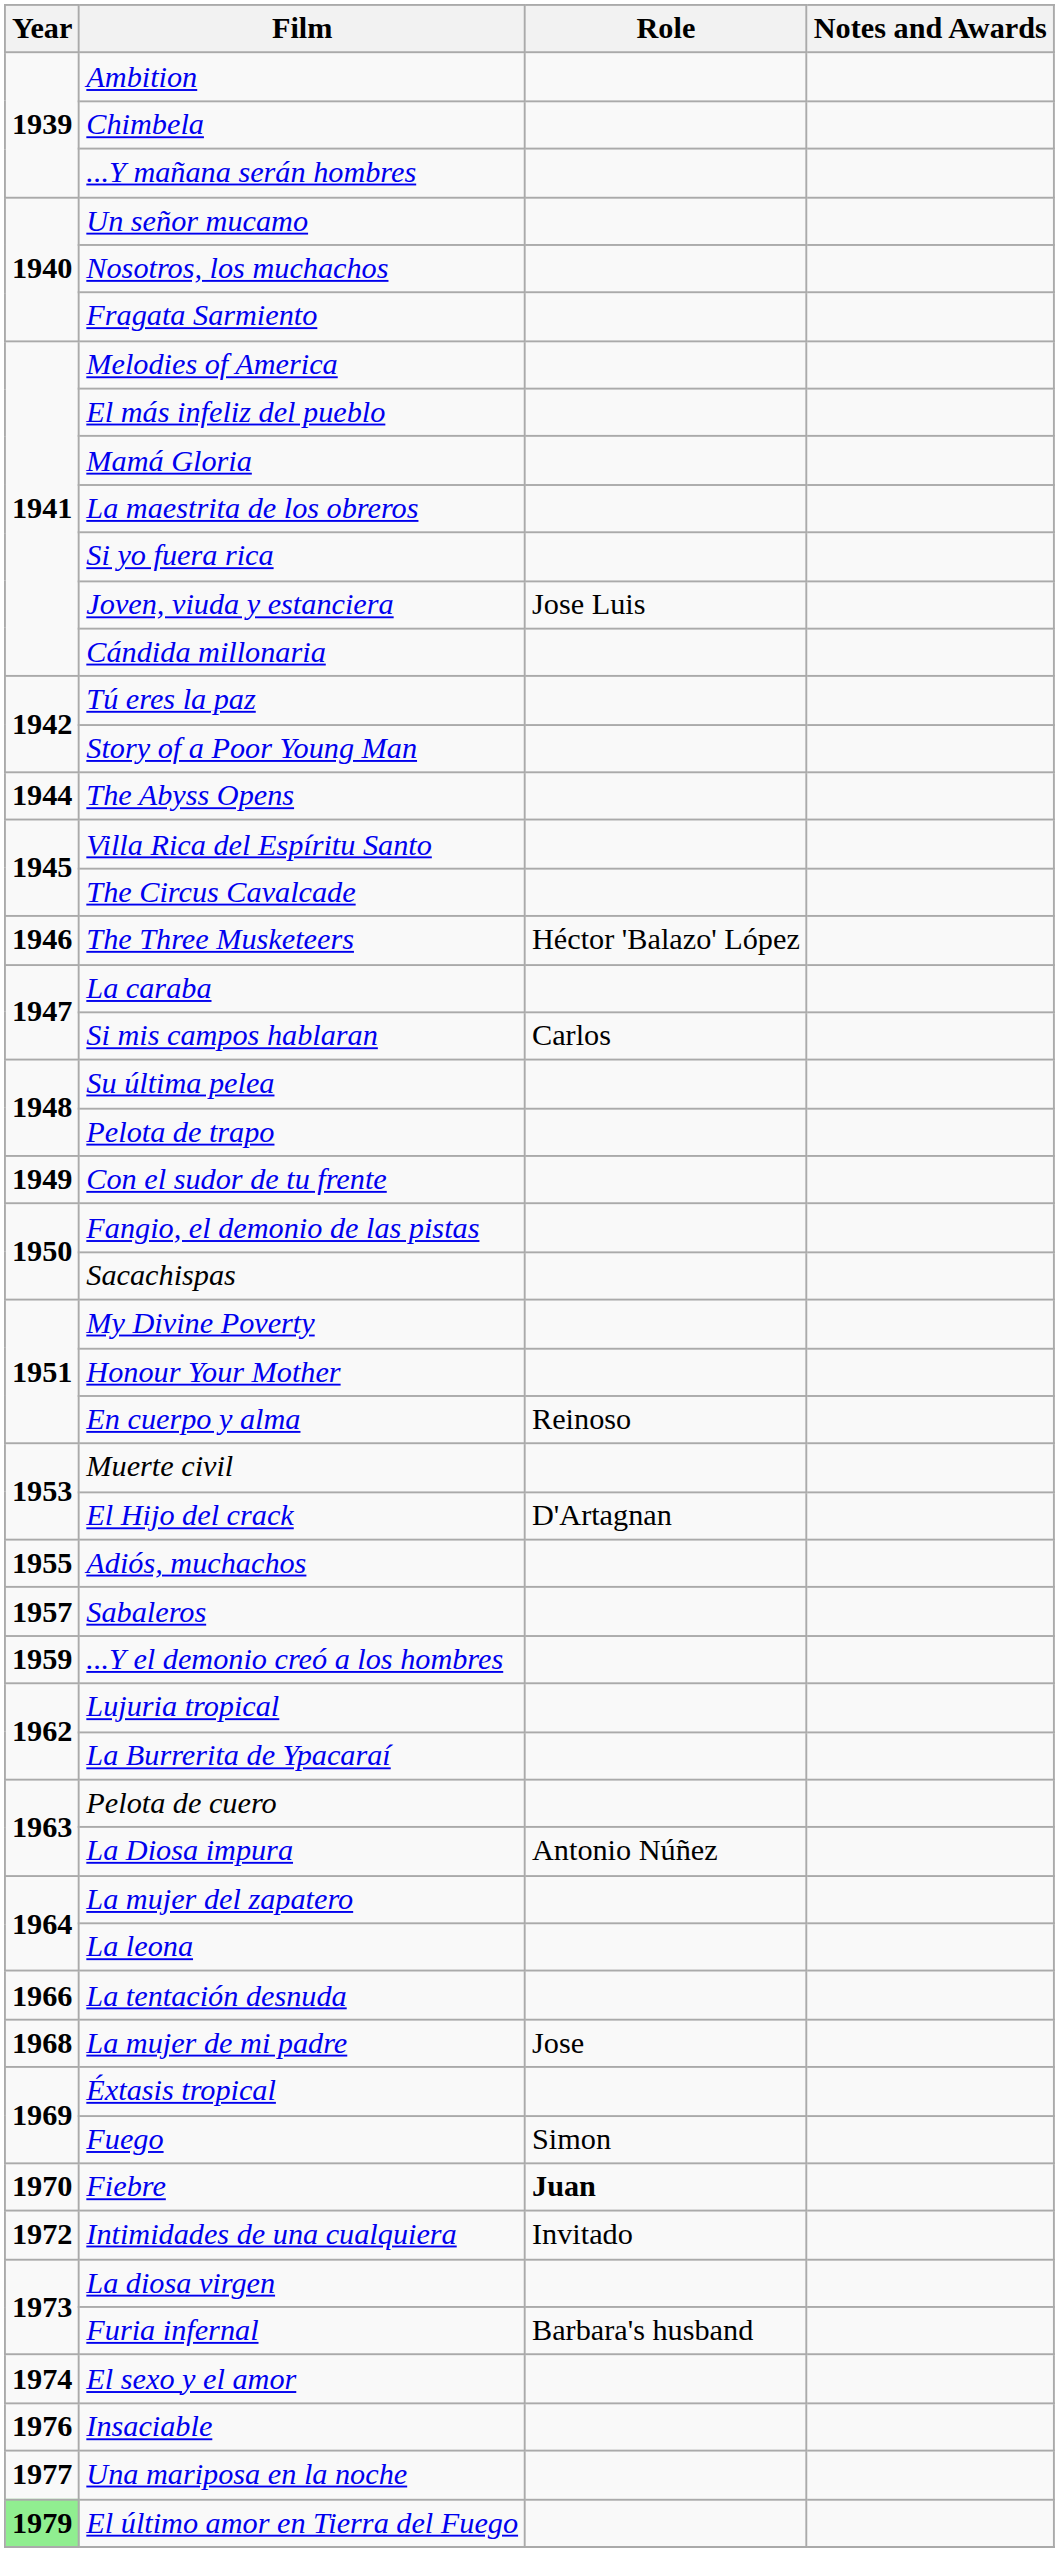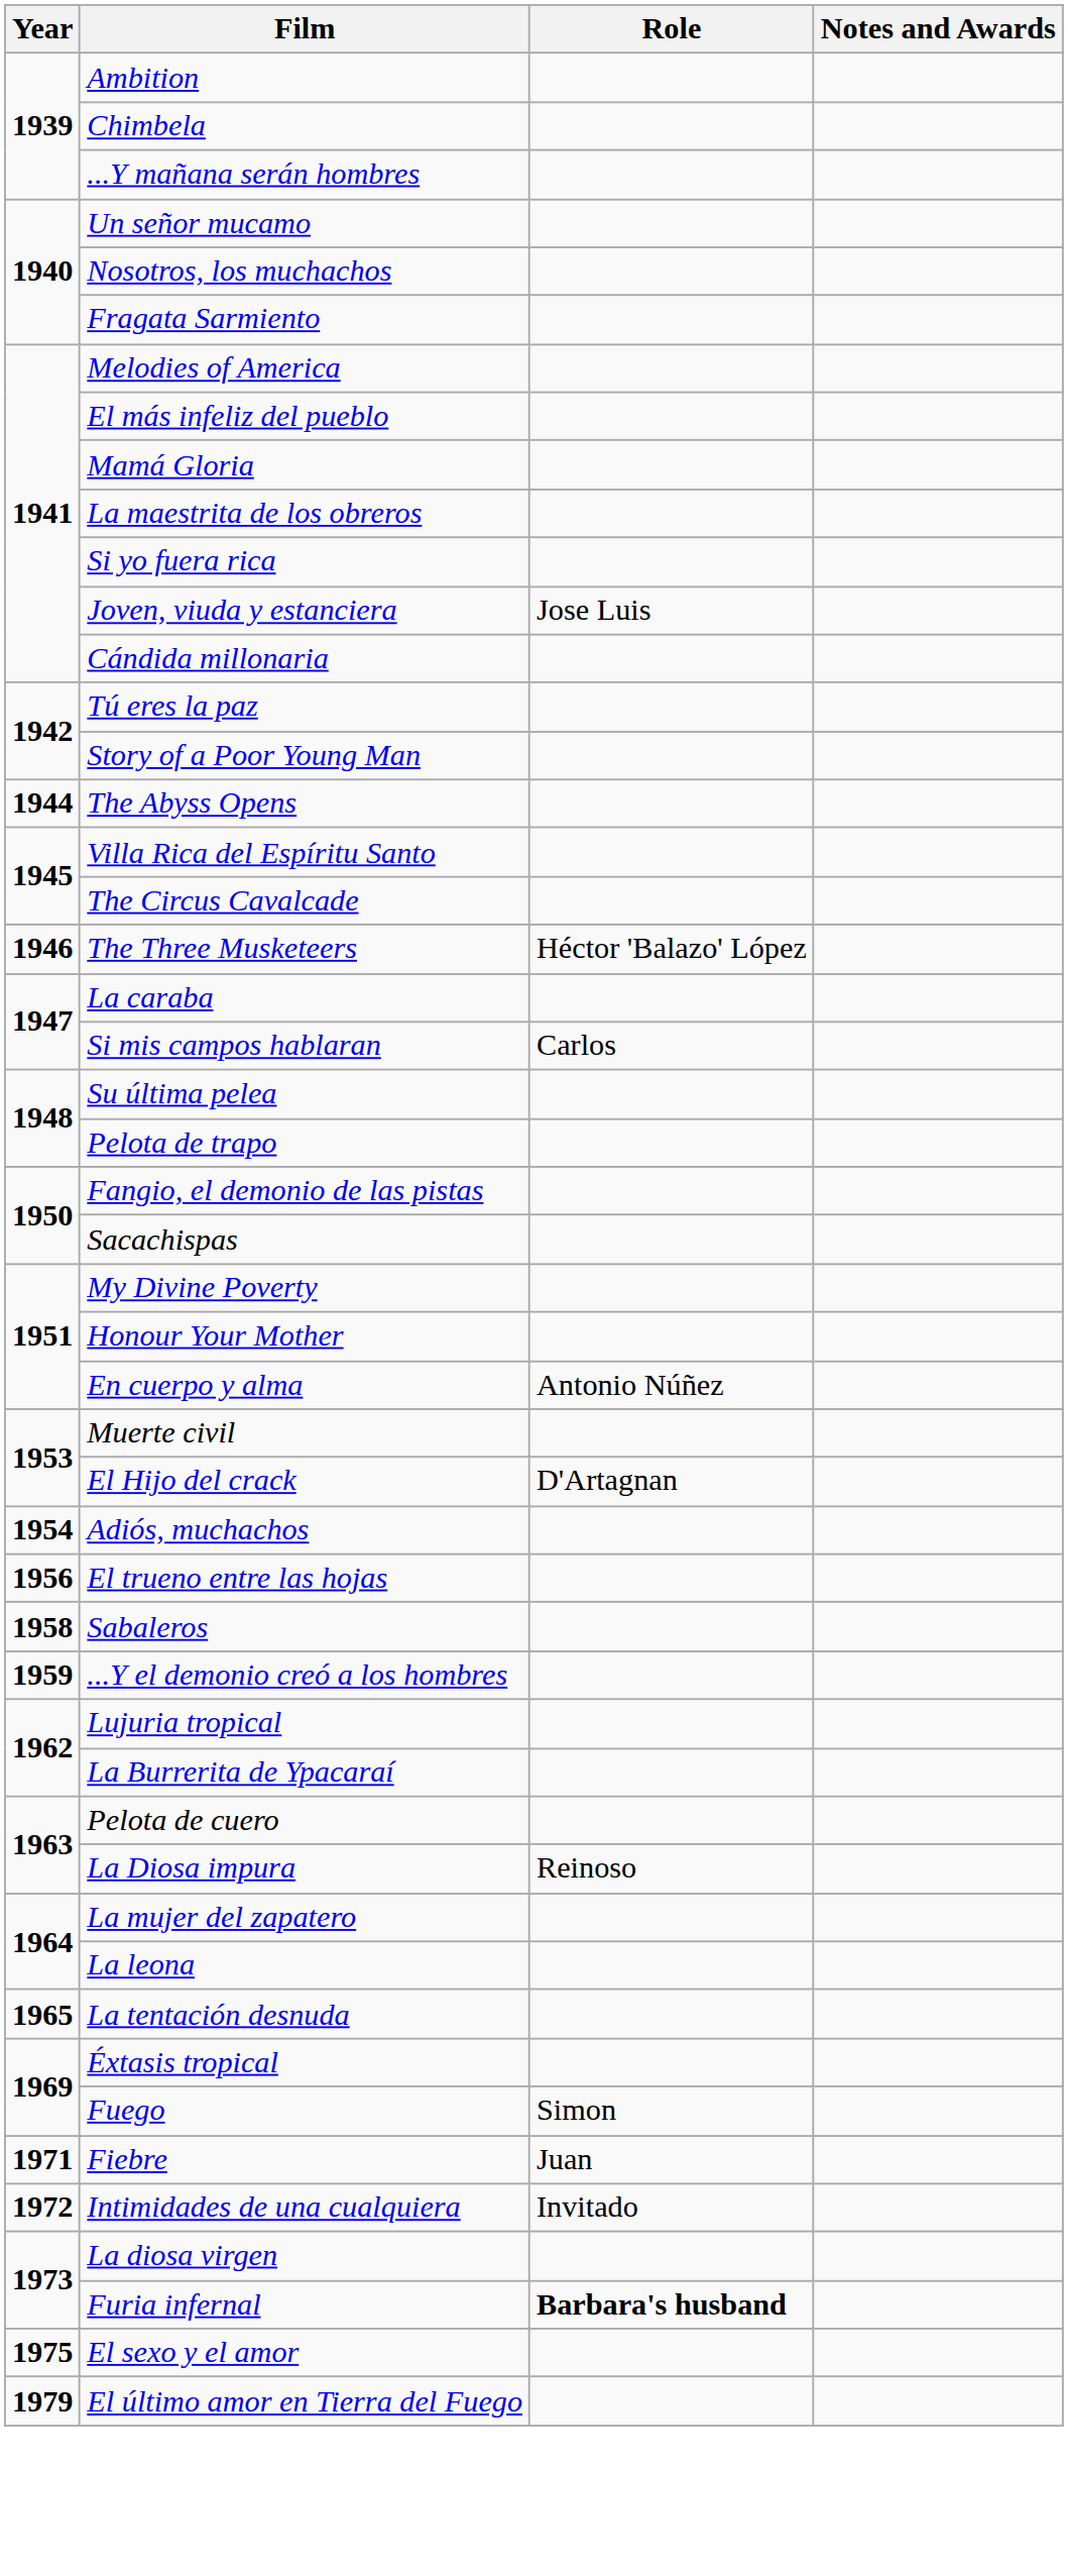 <table class="wikitable">
 <tr>
 <th>Year</th>
 <th>Film</th>
 <th>Role</th>
 <th>Notes and Awards</th>
 </tr>
 <tr>
 <td rowspan="3"><strong>1939</strong></td>
 <td><em><a href='#'>Ambition</a></em></td>
 <td></td>
 <td></td>
 </tr>
 <tr>
 <td><em><a href='#'>Chimbela</a></em></td>
 <td></td>
 <td></td>
 </tr>
 <tr>
 <td><em><a href='#'>...Y mañana serán hombres</a></em></td>
 <td></td>
 <td></td>
 </tr>
 <tr>
 <td rowspan="3"><strong>1940</strong></td>
 <td><em><a href='#'>Un señor mucamo</a></em></td>
 <td></td>
 <td></td>
 </tr>
 <tr>
 <td><em><a href='#'>Nosotros, los muchachos</a></em></td>
 <td></td>
 <td></td>
 </tr>
 <tr>
 <td><em><a href='#'>Fragata Sarmiento</a></em></td>
 <td></td>
 <td></td>
 </tr>
 <tr>
 <td rowspan="7"><strong>1941</strong></td>
 <td><em><a href='#'>Melodies of America</a></em></td>
 <td></td>
 <td></td>
 </tr>
 <tr>
 <td><em><a href='#'>El más infeliz del pueblo</a></em></td>
 <td></td>
 <td></td>
 </tr>
 <tr>
 <td><em><a href='#'>Mamá Gloria</a></em></td>
 <td></td>
 <td></td>
 </tr>
 <tr>
 <td><em><a href='#'>La maestrita de los obreros</a></em></td>
 <td></td>
 <td></td>
 </tr>
 <tr>
 <td><em><a href='#'>Si yo fuera rica</a></em></td>
 <td></td>
 <td></td>
 </tr>
 <tr>
 <td><em><a href='#'>Joven, viuda y estanciera</a></em></td>
 <td>Jose Luis</td>
 <td></td>
 </tr>
 <tr>
 <td><em><a href='#'>Cándida millonaria</a></em></td>
 <td></td>
 <td></td>
 </tr>
 <tr>
 <td rowspan="2"><strong>1942</strong></td>
 <td><em><a href='#'>Tú eres la paz</a></em></td>
 <td></td>
 <td></td>
 </tr>
 <tr>
 <td><em><a href='#'>Story of a Poor Young Man</a></em></td>
 <td></td>
 <td></td>
 </tr>
 <tr>
 <td><strong>1944</strong></td>
 <td><em><a href='#'>The Abyss Opens</a></em></td>
 <td></td>
 <td></td>
 </tr>
 <tr>
 <td rowspan="2"><strong>1945</strong></td>
 <td><em><a href='#'>Villa Rica del Espíritu Santo</a></em></td>
 <td></td>
 <td></td>
 </tr>
 <tr>
 <td><em><a href='#'>The Circus Cavalcade</a></em></td>
 <td></td>
 <td></td>
 </tr>
 <tr>
 <td><strong>1946</strong></td>
 <td><em><a href='#'>The Three Musketeers</a></em></td>
 <td>Héctor 'Balazo' López</td>
 <td></td>
 </tr>
 <tr>
 <td rowspan="2"><strong>1947</strong></td>
 <td><em><a href='#'>La caraba</a></em></td>
 <td></td>
 <td></td>
 </tr>
 <tr>
 <td><em><a href='#'>Si mis campos hablaran</a></em></td>
 <td>Carlos</td>
 <td></td>
 </tr>
 <tr>
 <td rowspan="2"><strong>1948</strong></td>
 <td><em><a href='#'>Su última pelea</a></em></td>
 <td></td>
 <td></td>
 </tr>
 <tr>
 <td><em><a href='#'>Pelota de trapo</a></em></td>
 <td></td>
 <td></td>
 </tr>
 <tr>
-<td><strong>1949</strong></td>
-<td><em><a href='#'>Con el sudor de tu frente</a></em></td>
-<td></td>
-<td></td>
-</tr>
-<tr>
 <td rowspan="2"><strong>1950</strong></td>
 <td><em><a href='#'>Fangio, el demonio de las pistas</a></em></td>
 <td></td>
 <td></td>
 </tr>
 <tr>
 <td><em>Sacachispas</em></td>
 <td></td>
 <td></td>
 </tr>
 <tr>
 <td rowspan="3"><strong>1951</strong></td>
 <td><em><a href='#'>My Divine Poverty</a></em></td>
 <td></td>
 <td></td>
 </tr>
 <tr>
 <td><em><a href='#'>Honour Your Mother</a></em></td>
 <td></td>
 <td></td>
 </tr>
 <tr>
 <td><em><a href='#'>En cuerpo y alma</a></em></td>
-<td>Reinoso</td>
+<td>Antonio Núñez</td>
 <td></td>
 </tr>
 <tr>
 <td rowspan="2"><strong>1953</strong></td>
 <td><em>Muerte civil</em></td>
 <td></td>
 <td></td>
 </tr>
 <tr>
 <td><em><a href='#'>El Hijo del crack</a></em></td>
 <td>D'Artagnan</td>
 <td></td>
 </tr>
 <tr>
-<td><strong>1955</strong></td>
+<td><strong>1954</strong></td>
 <td><em><a href='#'>Adiós, muchachos</a></em></td>
 <td></td>
 <td></td>
 </tr>
 <tr>
-<td><strong>1957</strong></td>
+<td><strong>1956</strong></td>
+<td><em><a href='#'>El trueno entre las hojas</a></em></td>
+<td></td>
+<td></td>
+</tr>
+<tr>
+<td><strong>1958</strong></td>
 <td><em><a href='#'>Sabaleros</a></em></td>
 <td></td>
 <td></td>
 </tr>
 <tr>
 <td><strong>1959</strong></td>
 <td><em><a href='#'>...Y el demonio creó a los hombres</a></em></td>
 <td></td>
 <td></td>
 </tr>
 <tr>
 <td rowspan="2"><strong>1962</strong></td>
 <td><em><a href='#'>Lujuria tropical</a></em></td>
 <td></td>
 <td></td>
 </tr>
 <tr>
 <td><em><a href='#'>La Burrerita de Ypacaraí</a></em></td>
 <td></td>
 <td></td>
 </tr>
 <tr>
 <td rowspan="2"><strong>1963</strong></td>
 <td><em>Pelota de cuero</em></td>
 <td></td>
 <td></td>
 </tr>
 <tr>
 <td><em><a href='#'>La Diosa impura</a></em></td>
-<td>Antonio Núñez</td>
+<td>Reinoso</td>
 <td></td>
 </tr>
 <tr>
 <td rowspan="2"><strong>1964</strong></td>
 <td><em><a href='#'>La mujer del zapatero</a></em></td>
 <td></td>
 <td></td>
 </tr>
 <tr>
 <td><em><a href='#'>La leona</a></em></td>
 <td></td>
 <td></td>
 </tr>
 <tr>
-<td><strong>1966</strong></td>
+<td><strong>1965</strong></td>
 <td><em><a href='#'>La tentación desnuda</a></em></td>
 <td></td>
-<td></td>
-</tr>
-<tr>
-<td><strong>1968</strong></td>
-<td><em><a href='#'>La mujer de mi padre</a></em></td>
-<td>Jose</td>
 <td></td>
 </tr>
 <tr>
 <td rowspan="2"><strong>1969</strong></td>
 <td><em><a href='#'>Éxtasis tropical</a></em></td>
 <td></td>
 <td></td>
 </tr>
 <tr>
 <td><em><a href='#'>Fuego</a></em></td>
 <td>Simon</td>
 <td></td>
 </tr>
 <tr>
-<td><strong>1970</strong></td>
+<td><strong>1971</strong></td>
 <td><em><a href='#'>Fiebre</a></em></td>
-<td><strong>Juan</strong></td>
+<td>Juan</td>
 <td></td>
 </tr>
 <tr>
 <td><strong>1972</strong></td>
 <td><em><a href='#'>Intimidades de una cualquiera</a></em></td>
 <td>Invitado</td>
 <td></td>
 </tr>
 <tr>
 <td rowspan="2"><strong>1973</strong></td>
 <td><em><a href='#'>La diosa virgen</a></em></td>
 <td></td>
 <td></td>
 </tr>
 <tr>
 <td><em><a href='#'>Furia infernal</a></em></td>
-<td>Barbara's husband</td>
+<td><strong>Barbara's husband</strong></td>
 <td></td>
 </tr>
 <tr>
-<td><strong>1974</strong></td>
+<td><strong>1975</strong></td>
 <td><em><a href='#'>El sexo y el amor</a></em></td>
 <td></td>
 <td></td>
 </tr>
 <tr>
-<td><strong>1976</strong></td>
-<td><em><a href='#'>Insaciable</a></em></td>
-<td></td>
-<td></td>
-</tr>
-<tr>
-<td><strong>1977</strong></td>
-<td><em><a href='#'>Una mariposa en la noche</a></em></td>
-<td></td>
-<td></td>
-</tr>
-<tr>
-<td style="background: lightgreen;"><strong>1979</strong></td>
+<td><strong>1979</strong></td>
 <td><em><a href='#'>El último amor en Tierra del Fuego</a></em></td>
 <td></td>
 <td></td>
 </tr>
 <tr>
 </tr>
 </table>
